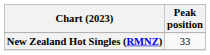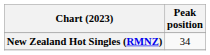 <table class="wikitable sortable plainrowheaders" style="text-align:center">
 <tr>
 <th scope="col">Chart (2023)</th>
 <th scope="col">Peak<br>position</th>
 </tr>
 <tr>
 </tr>
 <tr>
 <th scope="row">New Zealand Hot Singles (<a href='#'>RMNZ</a>)</th>
-<td>33</td>
+<td>34</td>
 </tr>
 <tr>
 </tr>
 <tr>
 </tr>
 </table>
